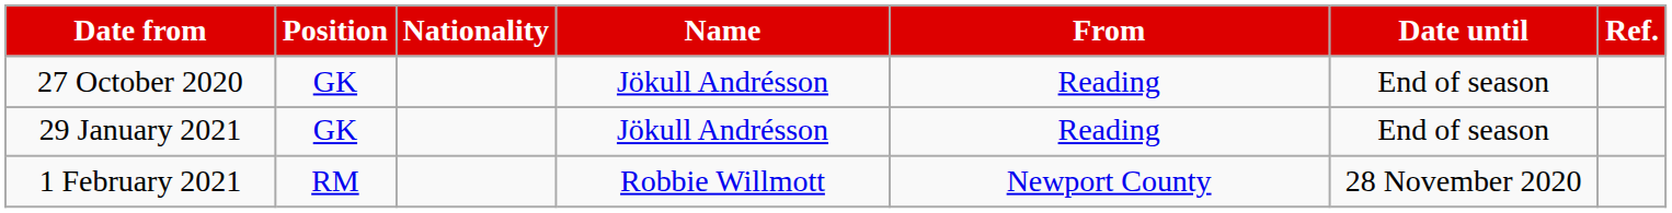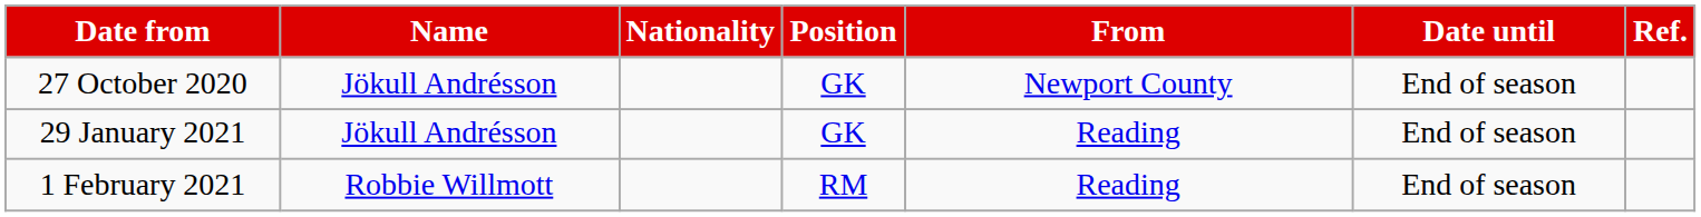 <table class="wikitable"  style="text-align:center; font-size:90%; ">
 <tr>
 <th style="background:#DD0000; color:#FFFFFF; width:120px;">Date from</th>
+<th style="background:#DD0000; color:#FFFFFF; width:150px;">Name</th>
+<th style="background:#DD0000; color:#FFFFFF; width:50px;">Nationality</th>
 <th style="background:#DD0000; color:#FFFFFF; width:50px;">Position</th>
-<th style="background:#DD0000; color:#FFFFFF; width:50px;">Nationality</th>
-<th style="background:#DD0000; color:#FFFFFF; width:150px;">Name</th>
 <th style="background:#DD0000; color:#FFFFFF; width:200px;">From</th>
 <th style="background:#DD0000; color:#FFFFFF; width:120px;">Date until</th>
 <th style="background:#DD0000; color:#FFFFFF; width:25px;">Ref.</th>
 </tr>
 <tr>
 <td>27 October 2020</td>
+<td><a href='#'>Jökull Andrésson</a></td>
+<td></td>
 <td><a href='#'>GK</a></td>
-<td></td>
-<td><a href='#'>Jökull Andrésson</a></td>
-<td> <a href='#'>Reading</a></td>
+<td> <a href='#'>Newport County</a></td>
 <td>End of season</td>
 <td></td>
 </tr>
 <tr>
 <td>29 January 2021</td>
+<td><a href='#'>Jökull Andrésson</a></td>
+<td></td>
 <td><a href='#'>GK</a></td>
-<td></td>
-<td><a href='#'>Jökull Andrésson</a></td>
 <td> <a href='#'>Reading</a></td>
 <td>End of season</td>
 <td></td>
 </tr>
 <tr>
 <td>1 February 2021</td>
+<td><a href='#'>Robbie Willmott</a></td>
+<td></td>
 <td><a href='#'>RM</a></td>
-<td></td>
-<td><a href='#'>Robbie Willmott</a></td>
-<td> <a href='#'>Newport County</a></td>
-<td>28 November 2020</td>
+<td> <a href='#'>Reading</a></td>
+<td>End of season</td>
 <td></td>
 </tr>
 </table>
